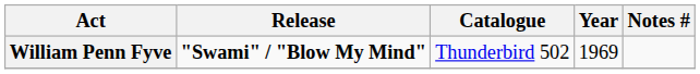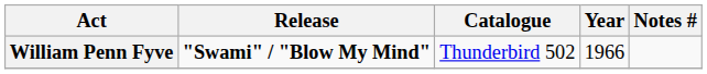 <table class="wikitable plainrowheaders sortable">
 <tr>
 <th scope="col" class="unsortable">Act</th>
 <th scope="col">Release</th>
 <th scope="col">Catalogue</th>
 <th scope="col">Year</th>
 <th scope="col" class="unsortable">Notes #</th>
 </tr>
 <tr>
 <th scope="row">William Penn Fyve</th>
 <td><strong>"Swami" / "Blow My Mind"</strong></td>
 <td><a href='#'>Thunderbird</a> 502</td>
-<td>1969</td>
+<td>1966</td>
 <td></td>
 </tr>
 <tr>
 </tr>
 </table>
